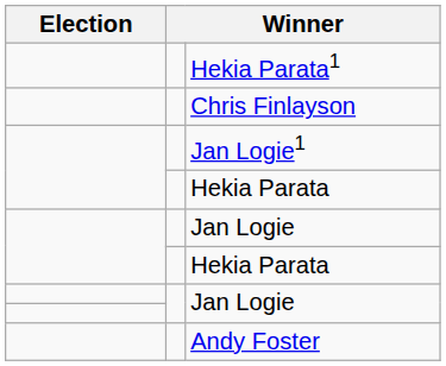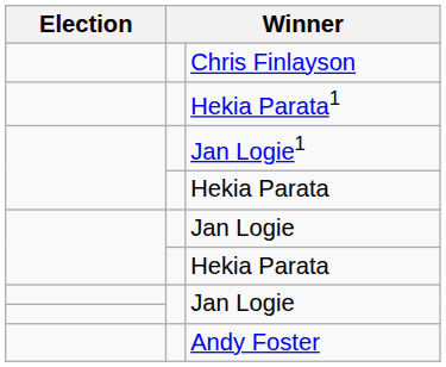 <table class="wikitable">
 <tr>
 <th width=100>Election</th>
 <th width=175 colspan=2>Winner</th>
 </tr>
 <tr>
 <td></td>
-<td bgcolor=></td>
-<td><a href='#'>Hekia Parata</a><sup>1</sup></td>
+<td width=5 bgcolor=></td>
+<td><a href='#'>Chris Finlayson</a></td>
 </tr>
 <tr>
 <td></td>
-<td width=5 bgcolor=></td>
-<td><a href='#'>Chris Finlayson</a></td>
+<td bgcolor=></td>
+<td><a href='#'>Hekia Parata</a><sup>1</sup></td>
 </tr>
 <tr>
 <td rowspan=2></td>
 <td bgcolor=></td>
 <td><a href='#'>Jan Logie</a><sup>1</sup></td>
 </tr>
 <tr>
 <td bgcolor=></td>
 <td>Hekia Parata</td>
 </tr>
 <tr>
 <td rowspan=2></td>
 <td bgcolor=></td>
 <td>Jan Logie</td>
 </tr>
 <tr>
 <td bgcolor=></td>
 <td>Hekia Parata</td>
 </tr>
 <tr>
 <td></td>
 <td rowspan=2 width=5 bgcolor=></td>
 <td rowspan=2>Jan Logie</td>
 </tr>
 <tr>
 <td></td>
 </tr>
 <tr>
 <td></td>
 <td width=5 bgcolor=></td>
 <td><a href='#'>Andy Foster</a></td>
 </tr>
 </table>
